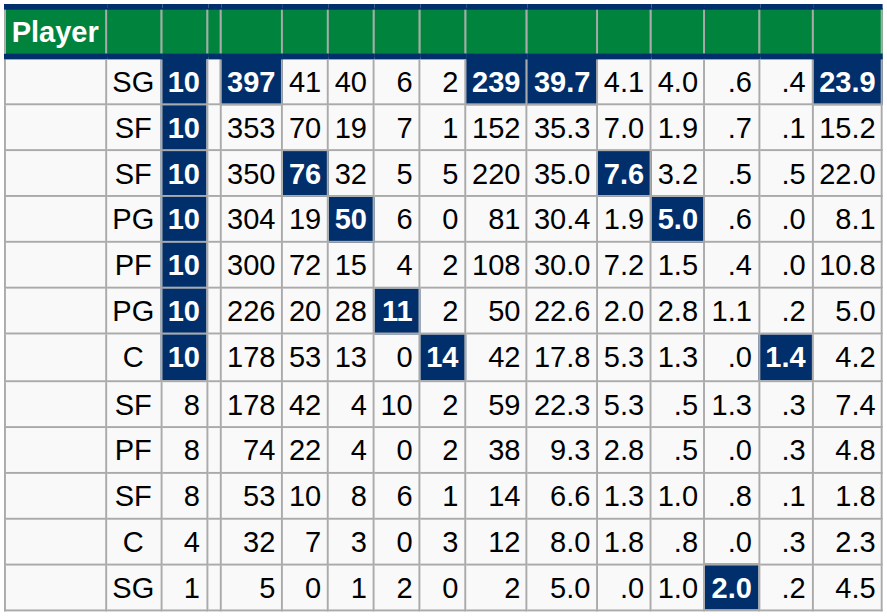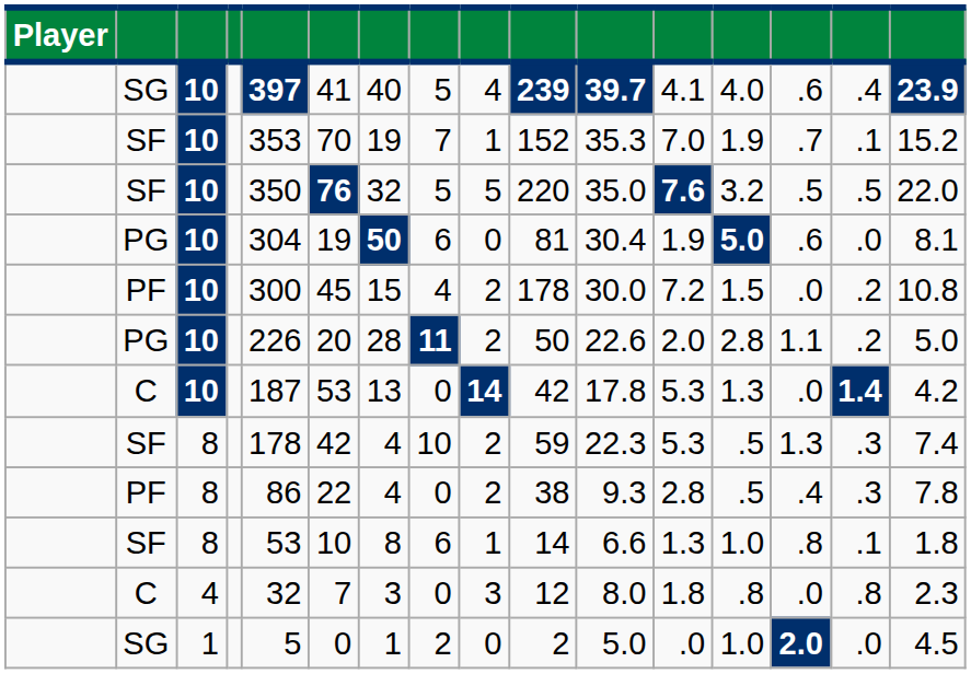 <table class="wikitable sortable" style="font-size: 95%; text-align:right;">
 <tr>
 <th style="background:#00843D; color:#FFFFFF; border-top:#002F6C 3px solid; border-bottom:#002F6C 3px solid;">Player</th>
 <th style="background:#00843D; color:#FFFFFF; border-top:#002F6C 3px solid; border-bottom:#002F6C 3px solid;"></th>
 <th style="background:#00843D; color:#FFFFFF; border-top:#002F6C 3px solid; border-bottom:#002F6C 3px solid;"></th>
 <th style="background:#00843D; color:#FFFFFF; border-top:#002F6C 3px solid; border-bottom:#002F6C 3px solid;"></th>
 <th style="background:#00843D; color:#FFFFFF; border-top:#002F6C 3px solid; border-bottom:#002F6C 3px solid;"></th>
 <th style="background:#00843D; color:#FFFFFF; border-top:#002F6C 3px solid; border-bottom:#002F6C 3px solid;"></th>
 <th style="background:#00843D; color:#FFFFFF; border-top:#002F6C 3px solid; border-bottom:#002F6C 3px solid;"></th>
 <th style="background:#00843D; color:#FFFFFF; border-top:#002F6C 3px solid; border-bottom:#002F6C 3px solid;"></th>
 <th style="background:#00843D; color:#FFFFFF; border-top:#002F6C 3px solid; border-bottom:#002F6C 3px solid;"></th>
 <th style="background:#00843D; color:#FFFFFF; border-top:#002F6C 3px solid; border-bottom:#002F6C 3px solid;"></th>
 <th style="background:#00843D; color:#FFFFFF; border-top:#002F6C 3px solid; border-bottom:#002F6C 3px solid;"></th>
 <th style="background:#00843D; color:#FFFFFF; border-top:#002F6C 3px solid; border-bottom:#002F6C 3px solid;"></th>
 <th style="background:#00843D; color:#FFFFFF; border-top:#002F6C 3px solid; border-bottom:#002F6C 3px solid;"></th>
 <th style="background:#00843D; color:#FFFFFF; border-top:#002F6C 3px solid; border-bottom:#002F6C 3px solid;"></th>
 <th style="background:#00843D; color:#FFFFFF; border-top:#002F6C 3px solid; border-bottom:#002F6C 3px solid;"></th>
 <th style="background:#00843D; color:#FFFFFF; border-top:#002F6C 3px solid; border-bottom:#002F6C 3px solid;"></th>
 </tr>
 <tr>
 <td style="text-align:left;"></td>
 <td style="text-align:center;">SG</td>
 <td style="background:#002F6C; color:#FFFFFF;"><strong>10</strong></td>
 <td></td>
 <td style="background:#002F6C; color:#FFFFFF;"><strong>397</strong></td>
 <td>41</td>
 <td>40</td>
-<td>6</td>
-<td>2</td>
+<td>5</td>
+<td>4</td>
 <td style="background:#002F6C; color:#FFFFFF;"><strong>239</strong></td>
 <td style="background:#002F6C; color:#FFFFFF;"><strong>39.7</strong></td>
 <td>4.1</td>
 <td>4.0</td>
 <td>.6</td>
 <td>.4</td>
 <td style="background:#002F6C; color:#FFFFFF;"><strong>23.9</strong></td>
 </tr>
 <tr>
 <td style="text-align:left;"></td>
 <td style="text-align:center;">SF</td>
 <td style="background:#002F6C; color:#FFFFFF;"><strong>10</strong></td>
 <td></td>
 <td>353</td>
 <td>70</td>
 <td>19</td>
 <td>7</td>
 <td>1</td>
 <td>152</td>
 <td>35.3</td>
 <td>7.0</td>
 <td>1.9</td>
 <td>.7</td>
 <td>.1</td>
 <td>15.2</td>
 </tr>
 <tr>
 <td style="text-align:left;"></td>
 <td style="text-align:center;">SF</td>
 <td style="background:#002F6C; color:#FFFFFF;"><strong>10</strong></td>
 <td></td>
 <td>350</td>
 <td style="background:#002F6C; color:#FFFFFF;"><strong>76</strong></td>
 <td>32</td>
 <td>5</td>
 <td>5</td>
 <td>220</td>
 <td>35.0</td>
 <td style="background:#002F6C; color:#FFFFFF;"><strong>7.6</strong></td>
 <td>3.2</td>
 <td>.5</td>
 <td>.5</td>
 <td>22.0</td>
 </tr>
 <tr>
 <td style="text-align:left;"></td>
 <td style="text-align:center;">PG</td>
 <td style="background:#002F6C; color:#FFFFFF;"><strong>10</strong></td>
 <td></td>
 <td>304</td>
 <td>19</td>
 <td style="background:#002F6C; color:#FFFFFF;"><strong>50</strong></td>
 <td>6</td>
 <td>0</td>
 <td>81</td>
 <td>30.4</td>
 <td>1.9</td>
 <td style="background:#002F6C; color:#FFFFFF;"><strong>5.0</strong></td>
 <td>.6</td>
 <td>.0</td>
 <td>8.1</td>
 </tr>
 <tr>
 <td style="text-align:left;"></td>
 <td style="text-align:center;">PF</td>
 <td style="background:#002F6C; color:#FFFFFF;"><strong>10</strong></td>
 <td></td>
 <td>300</td>
-<td>72</td>
+<td>45</td>
 <td>15</td>
 <td>4</td>
 <td>2</td>
-<td>108</td>
+<td>178</td>
 <td>30.0</td>
 <td>7.2</td>
 <td>1.5</td>
-<td>.4</td>
 <td>.0</td>
+<td>.2</td>
 <td>10.8</td>
 </tr>
 <tr>
 <td style="text-align:left;"></td>
 <td style="text-align:center;">PG</td>
 <td style="background:#002F6C; color:#FFFFFF;"><strong>10</strong></td>
 <td></td>
 <td>226</td>
 <td>20</td>
 <td>28</td>
 <td style="background:#002F6C; color:#FFFFFF;"><strong>11</strong></td>
 <td>2</td>
 <td>50</td>
 <td>22.6</td>
 <td>2.0</td>
 <td>2.8</td>
 <td>1.1</td>
 <td>.2</td>
 <td>5.0</td>
 </tr>
 <tr>
 <td style="text-align:left;"></td>
 <td style="text-align:center;">C</td>
 <td style="background:#002F6C; color:#FFFFFF;"><strong>10</strong></td>
 <td></td>
-<td>178</td>
+<td>187</td>
 <td>53</td>
 <td>13</td>
 <td>0</td>
 <td style="background:#002F6C; color:#FFFFFF;"><strong>14</strong></td>
 <td>42</td>
 <td>17.8</td>
 <td>5.3</td>
 <td>1.3</td>
 <td>.0</td>
 <td style="background:#002F6C; color:#FFFFFF;"><strong>1.4</strong></td>
 <td>4.2</td>
 </tr>
 <tr>
 <td style="text-align:left;"></td>
 <td style="text-align:center;">SF</td>
 <td>8</td>
 <td></td>
 <td>178</td>
 <td>42</td>
 <td>4</td>
 <td>10</td>
 <td>2</td>
 <td>59</td>
 <td>22.3</td>
 <td>5.3</td>
 <td>.5</td>
 <td>1.3</td>
 <td>.3</td>
 <td>7.4</td>
 </tr>
 <tr>
 <td style="text-align:left;"></td>
 <td style="text-align:center;">PF</td>
 <td>8</td>
 <td></td>
-<td>74</td>
+<td>86</td>
 <td>22</td>
 <td>4</td>
 <td>0</td>
 <td>2</td>
 <td>38</td>
 <td>9.3</td>
 <td>2.8</td>
 <td>.5</td>
-<td>.0</td>
+<td>.4</td>
 <td>.3</td>
-<td>4.8</td>
+<td>7.8</td>
 </tr>
 <tr>
 <td style="text-align:left;"></td>
 <td style="text-align:center;">SF</td>
 <td>8</td>
 <td></td>
 <td>53</td>
 <td>10</td>
 <td>8</td>
 <td>6</td>
 <td>1</td>
 <td>14</td>
 <td>6.6</td>
 <td>1.3</td>
 <td>1.0</td>
 <td>.8</td>
 <td>.1</td>
 <td>1.8</td>
 </tr>
 <tr>
 <td style="text-align:left;"></td>
 <td style="text-align:center;">C</td>
 <td>4</td>
 <td></td>
 <td>32</td>
 <td>7</td>
 <td>3</td>
 <td>0</td>
 <td>3</td>
 <td>12</td>
 <td>8.0</td>
 <td>1.8</td>
 <td>.8</td>
 <td>.0</td>
-<td>.3</td>
+<td>.8</td>
 <td>2.3</td>
 </tr>
 <tr>
 <td style="text-align:left;"></td>
 <td style="text-align:center;">SG</td>
 <td>1</td>
 <td></td>
 <td>5</td>
 <td>0</td>
 <td>1</td>
 <td>2</td>
 <td>0</td>
 <td>2</td>
 <td>5.0</td>
 <td>.0</td>
 <td>1.0</td>
 <td style="background:#002F6C; color:#FFFFFF;"><strong>2.0</strong></td>
-<td>.2</td>
+<td>.0</td>
 <td>4.5</td>
 </tr>
 </table>
